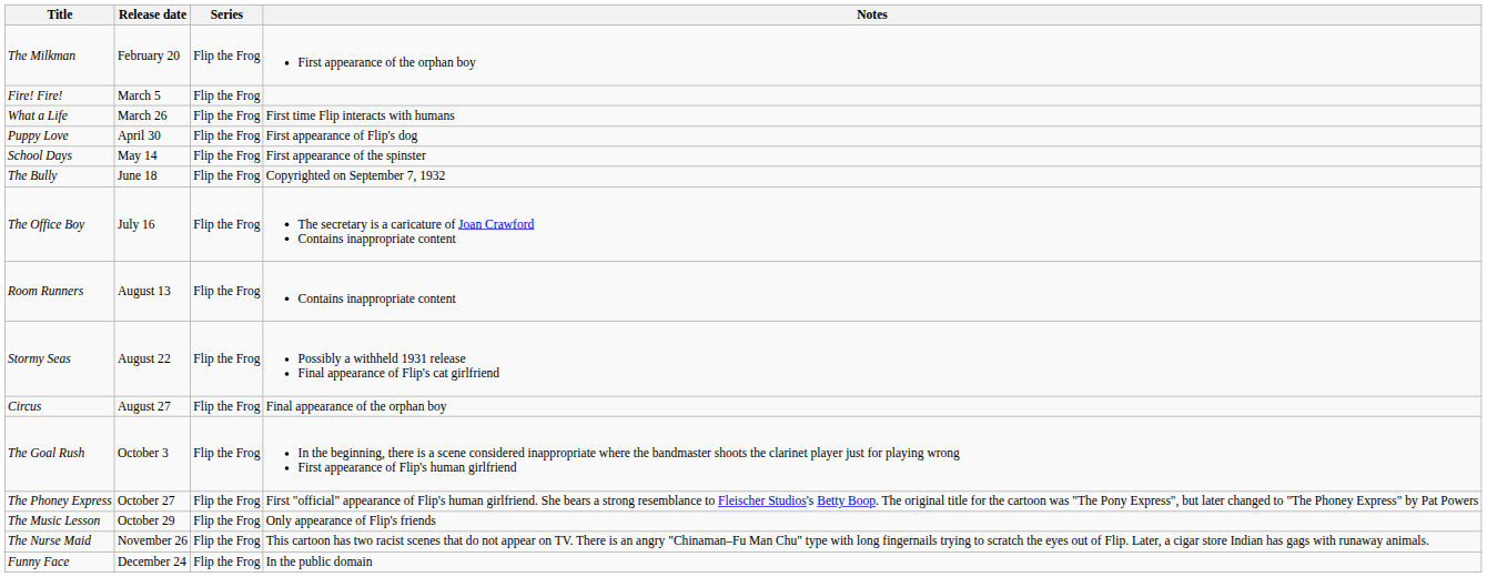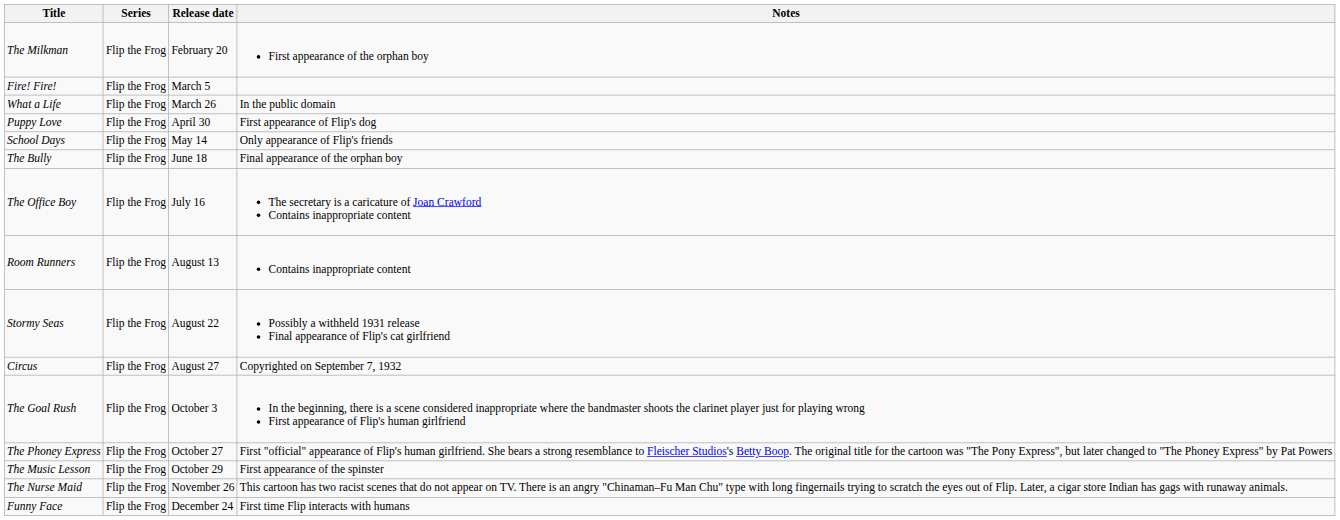 <table class="wikitable">
 <tr>
 <th>Title</th>
+<th>Series</th>
 <th>Release date</th>
-<th>Series</th>
 <th>Notes</th>
 </tr>
 <tr>
 <td><em>The Milkman</em></td>
+<td>Flip the Frog</td>
 <td>February 20</td>
-<td>Flip the Frog</td>
 <td><br><ul><li>First appearance of the orphan boy</li></ul></td>
 </tr>
 <tr>
 <td><em>Fire! Fire!</em></td>
+<td>Flip the Frog</td>
 <td>March 5</td>
-<td>Flip the Frog</td>
 <td></td>
 </tr>
 <tr>
 <td><em>What a Life</em></td>
+<td>Flip the Frog</td>
 <td>March 26</td>
-<td>Flip the Frog</td>
-<td>First time Flip interacts with humans</td>
+<td>In the public domain</td>
 </tr>
 <tr>
 <td><em>Puppy Love</em></td>
+<td>Flip the Frog</td>
 <td>April 30</td>
-<td>Flip the Frog</td>
 <td>First appearance of Flip's dog</td>
 </tr>
 <tr>
 <td><em>School Days</em></td>
+<td>Flip the Frog</td>
 <td>May 14</td>
-<td>Flip the Frog</td>
-<td>First appearance of the spinster</td>
+<td>Only appearance of Flip's friends</td>
 </tr>
 <tr>
 <td><em>The Bully</em></td>
+<td>Flip the Frog</td>
 <td>June 18</td>
-<td>Flip the Frog</td>
-<td>Copyrighted on September 7, 1932</td>
+<td>Final appearance of the orphan boy</td>
 </tr>
 <tr>
 <td><em>The Office Boy</em></td>
+<td>Flip the Frog</td>
 <td>July 16</td>
-<td>Flip the Frog</td>
 <td><br><ul><li>The secretary is a caricature of <a href='#'>Joan Crawford</a></li><li>Contains inappropriate content</li></ul></td>
 </tr>
 <tr>
 <td><em>Room Runners</em></td>
+<td>Flip the Frog</td>
 <td>August 13</td>
-<td>Flip the Frog</td>
 <td><br><ul><li>Contains inappropriate content</li></ul></td>
 </tr>
 <tr>
 <td><em>Stormy Seas</em></td>
+<td>Flip the Frog</td>
 <td>August 22</td>
-<td>Flip the Frog</td>
 <td><br><ul><li>Possibly a withheld 1931 release</li><li>Final appearance of Flip's cat girlfriend</li></ul></td>
 </tr>
 <tr>
 <td><em>Circus</em></td>
+<td>Flip the Frog</td>
 <td>August 27</td>
-<td>Flip the Frog</td>
-<td>Final appearance of the orphan boy</td>
+<td>Copyrighted on September 7, 1932</td>
 </tr>
 <tr>
 <td><em>The Goal Rush</em></td>
+<td>Flip the Frog</td>
 <td>October 3</td>
-<td>Flip the Frog</td>
 <td><br><ul><li>In the beginning, there is a scene considered inappropriate where the bandmaster shoots the clarinet player just for playing wrong</li><li>First appearance of Flip's human girlfriend</li></ul></td>
 </tr>
 <tr>
 <td><em>The Phoney Express</em></td>
+<td>Flip the Frog</td>
 <td>October 27</td>
-<td>Flip the Frog</td>
 <td>First "official" appearance of Flip's human girlfriend. She bears a strong resemblance to <a href='#'>Fleischer Studios</a>'s <a href='#'>Betty Boop</a>. The original title for the cartoon was "The Pony Express", but later changed to "The Phoney Express" by Pat Powers</td>
 </tr>
 <tr>
 <td><em>The Music Lesson</em></td>
+<td>Flip the Frog</td>
 <td>October 29</td>
-<td>Flip the Frog</td>
-<td>Only appearance of Flip's friends</td>
+<td>First appearance of the spinster</td>
 </tr>
 <tr>
 <td><em>The Nurse Maid</em></td>
+<td>Flip the Frog</td>
 <td>November 26</td>
-<td>Flip the Frog</td>
 <td>This cartoon has two racist scenes that do not appear on TV. There is an angry "Chinaman–Fu Man Chu" type with long fingernails trying to scratch the eyes out of Flip. Later, a cigar store Indian has gags with runaway animals.</td>
 </tr>
 <tr>
 <td><em>Funny Face</em></td>
+<td>Flip the Frog</td>
 <td>December 24</td>
-<td>Flip the Frog</td>
-<td>In the public domain</td>
+<td>First time Flip interacts with humans</td>
 </tr>
 </table>
